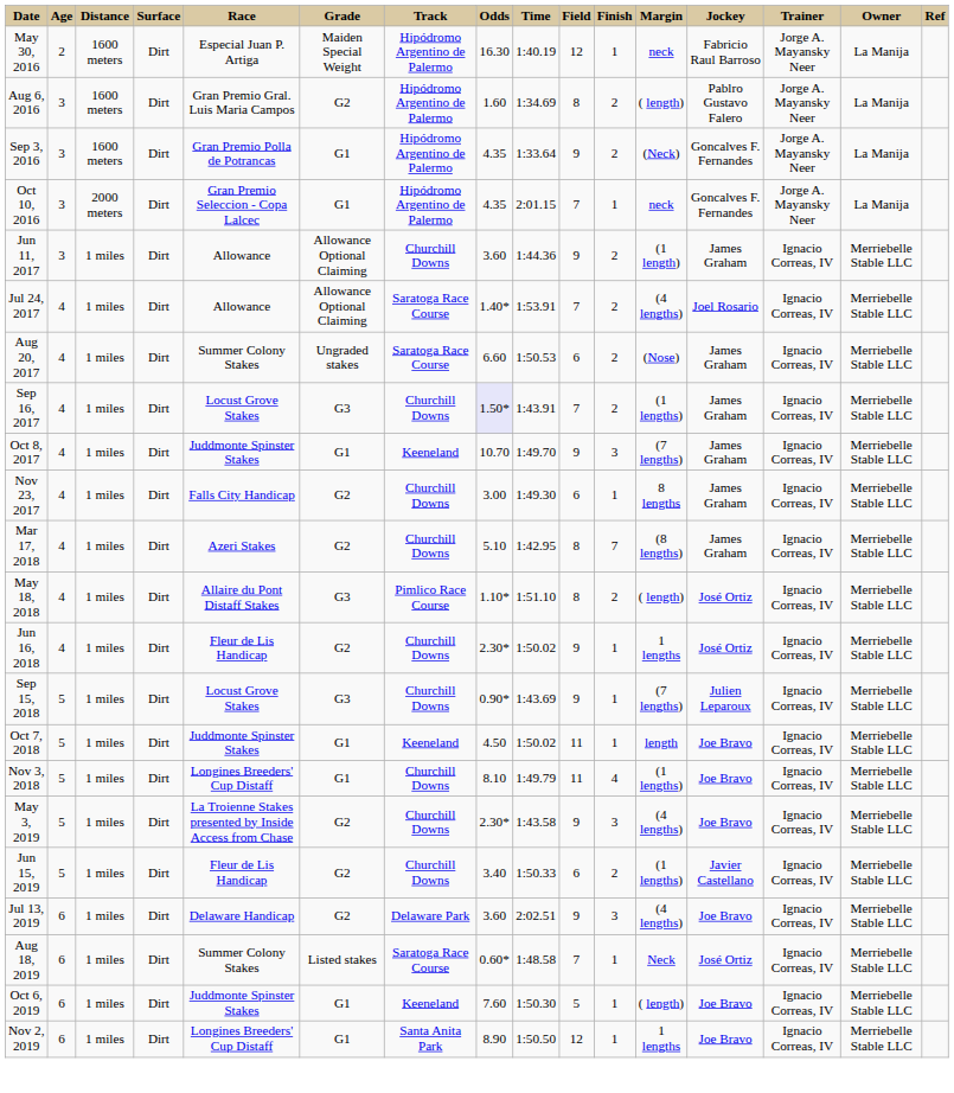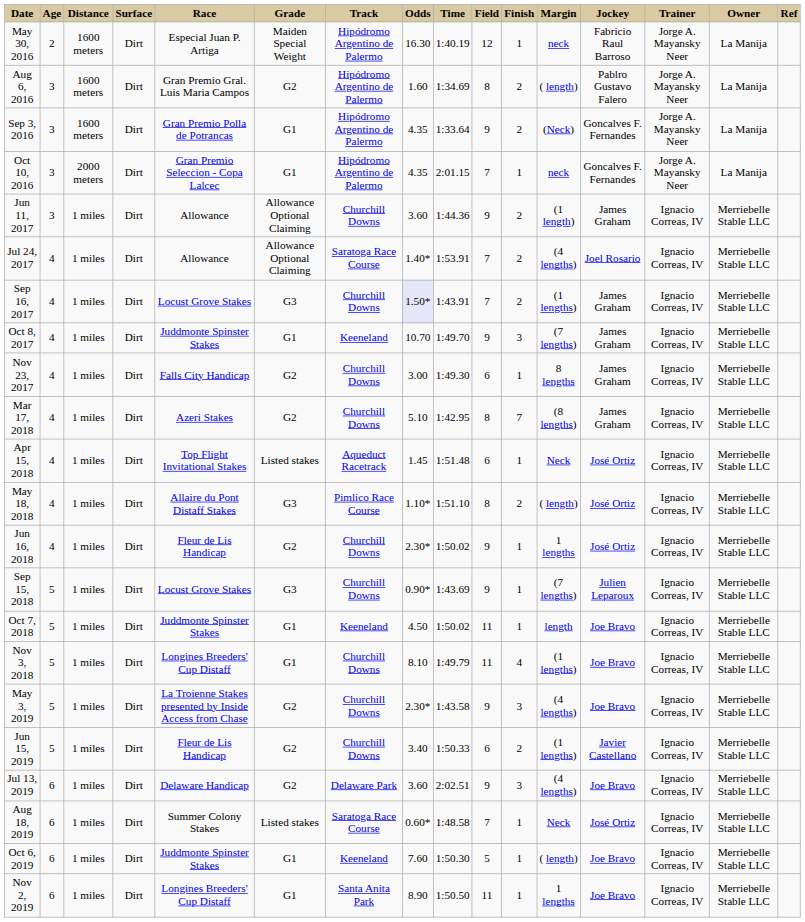 <table class="wikitable sortable" style="text-align:center; width:90%">
 <tr>
 <th scope="col" style="background:#dacaa4;">Date</th>
 <th scope="col" style="background:#dacaa4;">Age</th>
 <th scope="col" style="background:#dacaa4;">Distance</th>
 <th scope="col" style="background:#dacaa4;">Surface</th>
 <th scope="col" style="background:#dacaa4;">Race</th>
 <th scope="col" style="background:#dacaa4;">Grade</th>
 <th scope="col" style="background:#dacaa4;">Track</th>
 <th scope="col" style="background:#dacaa4;">Odds</th>
 <th scope="col" style="background:#dacaa4;">Time</th>
 <th scope="col" style="background:#dacaa4;">Field</th>
 <th scope="col" style="background:#dacaa4;">Finish</th>
 <th scope="col" style="background:#dacaa4;">Margin</th>
 <th scope="col" style="background:#dacaa4;">Jockey</th>
 <th scope="col" style="background:#dacaa4;">Trainer</th>
 <th scope="col" style="background:#dacaa4;">Owner</th>
 <th scope="col" class="unsortable" style="background:#dacaa4;">Ref</th>
 </tr>
 <tr>
 <td>May 30, 2016</td>
 <td>2</td>
 <td>1600 meters</td>
 <td>Dirt</td>
 <td>Especial Juan P. Artiga</td>
 <td>Maiden Special Weight</td>
 <td><a href='#'>Hipódromo Argentino de Palermo</a></td>
 <td>16.30</td>
 <td>1:40.19</td>
 <td>12</td>
 <td>1</td>
 <td> <a href='#'>neck</a></td>
 <td>Fabricio Raul Barroso</td>
 <td>Jorge A. Mayansky Neer</td>
 <td>La Manija</td>
 <td></td>
 </tr>
 <tr>
 <td>Aug 6, 2016</td>
 <td>3</td>
 <td>1600 meters</td>
 <td>Dirt</td>
 <td>Gran Premio Gral. Luis Maria Campos</td>
 <td>G2</td>
 <td><a href='#'>Hipódromo Argentino de Palermo</a></td>
 <td>1.60</td>
 <td>1:34.69</td>
 <td>8</td>
 <td>2</td>
 <td>( <a href='#'>length</a>)</td>
 <td>Pablro Gustavo Falero</td>
 <td>Jorge A. Mayansky Neer</td>
 <td>La Manija</td>
 <td></td>
 </tr>
 <tr>
 <td>Sep 3, 2016</td>
 <td>3</td>
 <td>1600 meters</td>
 <td>Dirt</td>
 <td><a href='#'>Gran Premio Polla de Potrancas</a></td>
 <td>G1</td>
 <td><a href='#'>Hipódromo Argentino de Palermo</a></td>
 <td>4.35</td>
 <td>1:33.64</td>
 <td>9</td>
 <td>2</td>
 <td>(<a href='#'>Neck</a>)</td>
 <td>Goncalves F. Fernandes</td>
 <td>Jorge A. Mayansky Neer</td>
 <td>La Manija</td>
 <td></td>
 </tr>
 <tr>
 <td>Oct 10, 2016</td>
 <td>3</td>
 <td>2000 meters</td>
 <td>Dirt</td>
 <td><a href='#'>Gran Premio Seleccion - Copa Lalcec</a></td>
 <td>G1</td>
 <td><a href='#'>Hipódromo Argentino de Palermo</a></td>
 <td>4.35</td>
 <td>2:01.15</td>
 <td>7</td>
 <td>1</td>
 <td> <a href='#'>neck</a></td>
 <td>Goncalves F. Fernandes</td>
 <td>Jorge A. Mayansky Neer</td>
 <td>La Manija</td>
 <td></td>
 </tr>
 <tr>
 <td>Jun 11, 2017</td>
 <td>3</td>
 <td>1 miles</td>
 <td>Dirt</td>
 <td>Allowance</td>
 <td>Allowance Optional Claiming</td>
 <td><a href='#'>Churchill Downs</a></td>
 <td>3.60</td>
 <td>1:44.36</td>
 <td>9</td>
 <td>2</td>
 <td>(1 <a href='#'>length</a>)</td>
 <td>James Graham</td>
 <td>Ignacio Correas, IV</td>
 <td>Merriebelle Stable LLC</td>
 <td></td>
 </tr>
 <tr>
 <td>Jul 24, 2017</td>
 <td>4</td>
 <td>1 miles</td>
 <td>Dirt</td>
 <td>Allowance</td>
 <td>Allowance Optional Claiming</td>
 <td><a href='#'>Saratoga Race Course</a></td>
 <td>1.40*</td>
 <td>1:53.91</td>
 <td>7</td>
 <td>2</td>
 <td>(4 <a href='#'>lengths</a>)</td>
 <td><a href='#'>Joel Rosario</a></td>
 <td>Ignacio Correas, IV</td>
 <td>Merriebelle Stable LLC</td>
 <td></td>
 </tr>
 <tr>
-<td>Aug 20, 2017</td>
-<td>4</td>
-<td>1 miles</td>
-<td>Dirt</td>
-<td>Summer Colony Stakes</td>
-<td>Ungraded stakes</td>
-<td><a href='#'>Saratoga Race Course</a></td>
-<td>6.60</td>
-<td>1:50.53</td>
-<td>6</td>
-<td>2</td>
-<td>(<a href='#'>Nose</a>)</td>
-<td>James Graham</td>
-<td>Ignacio Correas, IV</td>
-<td>Merriebelle Stable LLC</td>
-<td></td>
-</tr>
-<tr>
 <td>Sep 16, 2017</td>
 <td>4</td>
 <td>1 miles</td>
 <td>Dirt</td>
 <td><a href='#'>Locust Grove Stakes</a></td>
 <td>G3</td>
 <td><a href='#'>Churchill Downs</a></td>
 <td style="background: lavender;">1.50*</td>
 <td>1:43.91</td>
 <td>7</td>
 <td>2</td>
 <td>(1 <a href='#'>lengths</a>)</td>
 <td>James Graham</td>
 <td>Ignacio Correas, IV</td>
 <td>Merriebelle Stable LLC</td>
 <td></td>
 </tr>
 <tr>
 <td>Oct 8, 2017</td>
 <td>4</td>
 <td>1 miles</td>
 <td>Dirt</td>
 <td><a href='#'>Juddmonte Spinster Stakes</a></td>
 <td>G1</td>
 <td><a href='#'>Keeneland</a></td>
 <td>10.70</td>
 <td>1:49.70</td>
 <td>9</td>
 <td>3</td>
 <td>(7 <a href='#'>lengths</a>)</td>
 <td>James Graham</td>
 <td>Ignacio Correas, IV</td>
 <td>Merriebelle Stable LLC</td>
 <td></td>
 </tr>
 <tr>
 <td>Nov 23, 2017</td>
 <td>4</td>
 <td>1 miles</td>
 <td>Dirt</td>
 <td><a href='#'>Falls City Handicap</a></td>
 <td>G2</td>
 <td><a href='#'>Churchill Downs</a></td>
 <td>3.00</td>
 <td>1:49.30</td>
 <td>6</td>
 <td>1</td>
 <td>8 <a href='#'>lengths</a></td>
 <td>James Graham</td>
 <td>Ignacio Correas, IV</td>
 <td>Merriebelle Stable LLC</td>
 <td></td>
 </tr>
 <tr>
 <td>Mar 17, 2018</td>
 <td>4</td>
 <td>1 miles</td>
 <td>Dirt</td>
 <td><a href='#'>Azeri Stakes</a></td>
 <td>G2</td>
 <td><a href='#'>Churchill Downs</a></td>
 <td>5.10</td>
 <td>1:42.95</td>
 <td>8</td>
 <td>7</td>
 <td>(8 <a href='#'>lengths</a>)</td>
 <td>James Graham</td>
+<td>Ignacio Correas, IV</td>
+<td>Merriebelle Stable LLC</td>
+<td></td>
+</tr>
+<tr>
+<td>Apr 15, 2018</td>
+<td>4</td>
+<td>1 miles</td>
+<td>Dirt</td>
+<td><a href='#'>Top Flight Invitational Stakes</a></td>
+<td>Listed stakes</td>
+<td><a href='#'>Aqueduct Racetrack</a></td>
+<td>1.45</td>
+<td>1:51.48</td>
+<td>6</td>
+<td>1</td>
+<td><a href='#'>Neck</a></td>
+<td><a href='#'>José Ortiz</a></td>
 <td>Ignacio Correas, IV</td>
 <td>Merriebelle Stable LLC</td>
 <td></td>
 </tr>
 <tr>
 <td>May 18, 2018</td>
 <td>4</td>
 <td>1 miles</td>
 <td>Dirt</td>
 <td><a href='#'>Allaire du Pont Distaff Stakes</a></td>
 <td>G3</td>
 <td><a href='#'>Pimlico Race Course</a></td>
 <td>1.10*</td>
 <td>1:51.10</td>
 <td>8</td>
 <td>2</td>
 <td>( <a href='#'>length</a>)</td>
 <td><a href='#'>José Ortiz</a></td>
 <td>Ignacio Correas, IV</td>
 <td>Merriebelle Stable LLC</td>
 <td></td>
 </tr>
 <tr>
 <td>Jun 16, 2018</td>
 <td>4</td>
 <td>1 miles</td>
 <td>Dirt</td>
 <td><a href='#'>Fleur de Lis Handicap</a></td>
 <td>G2</td>
 <td><a href='#'>Churchill Downs</a></td>
 <td>2.30*</td>
 <td>1:50.02</td>
 <td>9</td>
 <td>1</td>
 <td>1 <a href='#'>lengths</a></td>
 <td><a href='#'>José Ortiz</a></td>
 <td>Ignacio Correas, IV</td>
 <td>Merriebelle Stable LLC</td>
 <td></td>
 </tr>
 <tr>
 <td>Sep 15, 2018</td>
 <td>5</td>
 <td>1 miles</td>
 <td>Dirt</td>
 <td><a href='#'>Locust Grove Stakes</a></td>
 <td>G3</td>
 <td><a href='#'>Churchill Downs</a></td>
 <td>0.90*</td>
 <td>1:43.69</td>
 <td>9</td>
 <td>1</td>
 <td>(7 <a href='#'>lengths</a>)</td>
 <td><a href='#'>Julien Leparoux</a></td>
 <td>Ignacio Correas, IV</td>
 <td>Merriebelle Stable LLC</td>
 <td></td>
 </tr>
 <tr>
 <td>Oct 7, 2018</td>
 <td>5</td>
 <td>1 miles</td>
 <td>Dirt</td>
 <td><a href='#'>Juddmonte Spinster Stakes</a></td>
 <td>G1</td>
 <td><a href='#'>Keeneland</a></td>
 <td>4.50</td>
 <td>1:50.02</td>
 <td>11</td>
 <td>1</td>
 <td> <a href='#'>length</a></td>
 <td><a href='#'>Joe Bravo</a></td>
 <td>Ignacio Correas, IV</td>
 <td>Merriebelle Stable LLC</td>
 <td></td>
 </tr>
 <tr>
 <td>Nov 3, 2018</td>
 <td>5</td>
 <td>1 miles</td>
 <td>Dirt</td>
 <td><a href='#'>Longines Breeders' Cup Distaff</a></td>
 <td>G1</td>
 <td><a href='#'>Churchill Downs</a></td>
 <td>8.10</td>
 <td>1:49.79</td>
 <td>11</td>
 <td>4</td>
 <td>(1 <a href='#'>lengths</a>)</td>
 <td><a href='#'>Joe Bravo</a></td>
 <td>Ignacio Correas, IV</td>
 <td>Merriebelle Stable LLC</td>
 <td></td>
 </tr>
 <tr>
 <td>May 3, 2019</td>
 <td>5</td>
 <td>1 miles</td>
 <td>Dirt</td>
 <td><a href='#'>La Troienne Stakes presented by Inside Access from Chase</a></td>
 <td>G2</td>
 <td><a href='#'>Churchill Downs</a></td>
 <td>2.30*</td>
 <td>1:43.58</td>
 <td>9</td>
 <td>3</td>
 <td>(4 <a href='#'>lengths</a>)</td>
 <td><a href='#'>Joe Bravo</a></td>
 <td>Ignacio Correas, IV</td>
 <td>Merriebelle Stable LLC</td>
 <td></td>
 </tr>
 <tr>
 <td>Jun 15, 2019</td>
 <td>5</td>
 <td>1 miles</td>
 <td>Dirt</td>
 <td><a href='#'>Fleur de Lis Handicap</a></td>
 <td>G2</td>
 <td><a href='#'>Churchill Downs</a></td>
 <td>3.40</td>
 <td>1:50.33</td>
 <td>6</td>
 <td>2</td>
 <td>(1 <a href='#'>lengths</a>)</td>
 <td><a href='#'>Javier Castellano</a></td>
 <td>Ignacio Correas, IV</td>
 <td>Merriebelle Stable LLC</td>
 <td></td>
 </tr>
 <tr>
 <td>Jul 13, 2019</td>
 <td>6</td>
 <td>1 miles</td>
 <td>Dirt</td>
 <td><a href='#'>Delaware Handicap</a></td>
 <td>G2</td>
 <td><a href='#'>Delaware Park</a></td>
 <td>3.60</td>
 <td>2:02.51</td>
 <td>9</td>
 <td>3</td>
 <td>(4 <a href='#'>lengths</a>)</td>
 <td><a href='#'>Joe Bravo</a></td>
 <td>Ignacio Correas, IV</td>
 <td>Merriebelle Stable LLC</td>
 <td></td>
 </tr>
 <tr>
 <td>Aug 18, 2019</td>
 <td>6</td>
 <td>1 miles</td>
 <td>Dirt</td>
 <td>Summer Colony Stakes</td>
 <td>Listed stakes</td>
 <td><a href='#'>Saratoga Race Course</a></td>
 <td>0.60*</td>
 <td>1:48.58</td>
 <td>7</td>
 <td>1</td>
 <td><a href='#'>Neck</a></td>
 <td><a href='#'>José Ortiz</a></td>
 <td>Ignacio Correas, IV</td>
 <td>Merriebelle Stable LLC</td>
 <td></td>
 </tr>
 <tr>
 <td>Oct 6, 2019</td>
 <td>6</td>
 <td>1 miles</td>
 <td>Dirt</td>
 <td><a href='#'>Juddmonte Spinster Stakes</a></td>
 <td>G1</td>
 <td><a href='#'>Keeneland</a></td>
 <td>7.60</td>
 <td>1:50.30</td>
 <td>5</td>
 <td>1</td>
 <td>( <a href='#'>length</a>)</td>
 <td><a href='#'>Joe Bravo</a></td>
 <td>Ignacio Correas, IV</td>
 <td>Merriebelle Stable LLC</td>
 <td></td>
 </tr>
 <tr>
 <td>Nov 2, 2019</td>
 <td>6</td>
 <td>1 miles</td>
 <td>Dirt</td>
 <td><a href='#'>Longines Breeders' Cup Distaff</a></td>
 <td>G1</td>
 <td><a href='#'>Santa Anita Park</a></td>
 <td>8.90</td>
 <td>1:50.50</td>
-<td>12</td>
+<td>11</td>
 <td>1</td>
 <td>1 <a href='#'>lengths</a></td>
 <td><a href='#'>Joe Bravo</a></td>
 <td>Ignacio Correas, IV</td>
 <td>Merriebelle Stable LLC</td>
 <td></td>
 </tr>
 </table>
